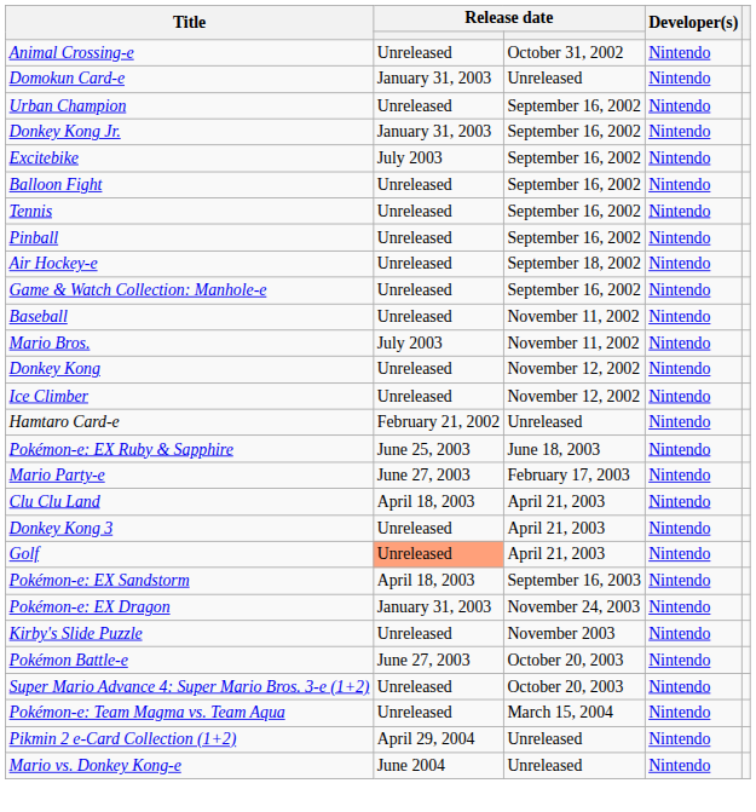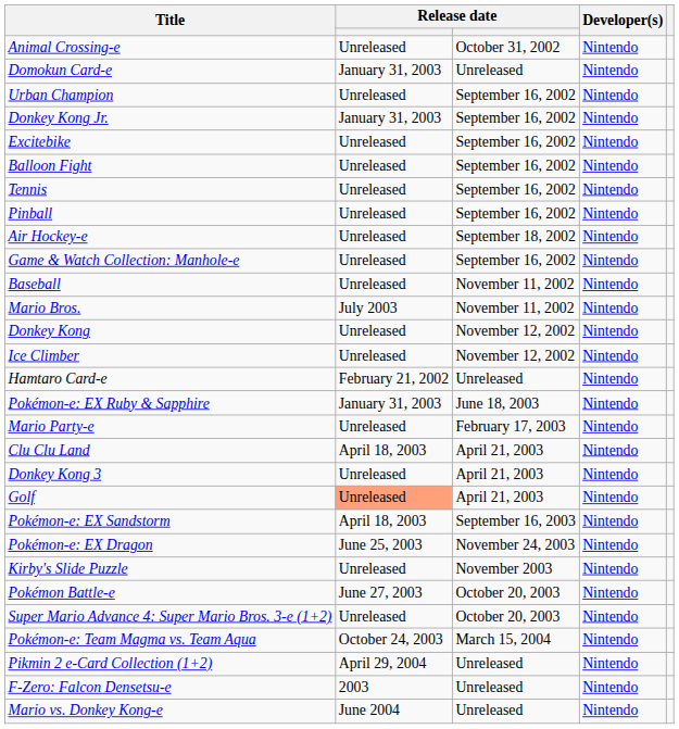 <table class="wikitable plainrowheaders sortable">
 <tr>
 <th rowspan="2">Title</th>
 <th colspan="2">Release date</th>
 <th rowspan="2">Developer(s)</th>
 <th rowspan="2" class="unsortable"></th>
 </tr>
 <tr>
 <th data-sort-type="date"></th>
 <th data-sort-type="date"></th>
 </tr>
 <tr>
 <td><em><a href='#'>Animal Crossing-e</a></em></td>
 <td>Unreleased</td>
 <td>October 31, 2002</td>
 <td><a href='#'>Nintendo</a></td>
 <td></td>
 </tr>
 <tr>
 <td><em><a href='#'>Domokun Card-e</a></em></td>
 <td>January 31, 2003</td>
 <td>Unreleased</td>
 <td><a href='#'>Nintendo</a></td>
 <td></td>
 </tr>
 <tr>
 <td><em><a href='#'>Urban Champion</a></em></td>
 <td>Unreleased</td>
 <td>September 16, 2002</td>
 <td><a href='#'>Nintendo</a></td>
 <td></td>
 </tr>
 <tr>
 <td><em><a href='#'>Donkey Kong Jr.</a></em></td>
 <td>January 31, 2003</td>
 <td>September 16, 2002</td>
 <td><a href='#'>Nintendo</a></td>
 <td></td>
 </tr>
 <tr>
 <td><em><a href='#'>Excitebike</a></em></td>
-<td>July 2003</td>
+<td>Unreleased</td>
 <td>September 16, 2002</td>
 <td><a href='#'>Nintendo</a></td>
 <td></td>
 </tr>
 <tr>
 <td><em><a href='#'>Balloon Fight</a></em></td>
 <td>Unreleased</td>
 <td>September 16, 2002</td>
 <td><a href='#'>Nintendo</a></td>
 <td></td>
 </tr>
 <tr>
 <td><em><a href='#'>Tennis</a></em></td>
 <td>Unreleased</td>
 <td>September 16, 2002</td>
 <td><a href='#'>Nintendo</a></td>
 <td></td>
 </tr>
 <tr>
 <td><em><a href='#'>Pinball</a></em></td>
 <td>Unreleased</td>
 <td>September 16, 2002</td>
 <td><a href='#'>Nintendo</a></td>
 <td></td>
 </tr>
 <tr>
 <td><a href='#'><em>Air Hockey-e</em></a></td>
 <td>Unreleased</td>
 <td>September 18, 2002</td>
 <td><a href='#'>Nintendo</a></td>
 <td></td>
 </tr>
 <tr>
 <td><em><a href='#'>Game & Watch Collection: Manhole-e</a></em></td>
 <td>Unreleased</td>
 <td>September 16, 2002</td>
 <td><a href='#'>Nintendo</a></td>
 <td></td>
 </tr>
 <tr>
 <td><em><a href='#'>Baseball</a></em></td>
 <td>Unreleased</td>
 <td>November 11, 2002</td>
 <td><a href='#'>Nintendo</a></td>
 <td></td>
 </tr>
 <tr>
 <td><em><a href='#'>Mario Bros.</a></em></td>
 <td>July 2003</td>
 <td>November 11, 2002</td>
 <td><a href='#'>Nintendo</a></td>
 <td></td>
 </tr>
 <tr>
 <td><em><a href='#'>Donkey Kong</a></em></td>
 <td>Unreleased</td>
 <td>November 12, 2002</td>
 <td><a href='#'>Nintendo</a></td>
 <td></td>
 </tr>
 <tr>
 <td><em><a href='#'>Ice Climber</a></em></td>
 <td>Unreleased</td>
 <td>November 12, 2002</td>
 <td><a href='#'>Nintendo</a></td>
 <td></td>
 </tr>
 <tr>
 <td><em>Hamtaro Card-e</em></td>
 <td>February 21, 2002</td>
 <td>Unreleased</td>
 <td><a href='#'>Nintendo</a></td>
 <td></td>
 </tr>
 <tr>
 <td><em><a href='#'>Pokémon-e: EX Ruby & Sapphire</a></em></td>
-<td>June 25, 2003</td>
+<td>January 31, 2003</td>
 <td>June 18, 2003</td>
 <td><a href='#'>Nintendo</a></td>
 <td></td>
 </tr>
 <tr>
 <td><em><a href='#'>Mario Party-e</a></em></td>
-<td>June 27, 2003</td>
+<td>Unreleased</td>
 <td>February 17, 2003</td>
 <td><a href='#'>Nintendo</a></td>
 <td></td>
 </tr>
 <tr>
 <td><em><a href='#'>Clu Clu Land</a></em></td>
 <td>April 18, 2003</td>
 <td>April 21, 2003</td>
 <td><a href='#'>Nintendo</a></td>
 <td></td>
 </tr>
 <tr>
 <td><em><a href='#'>Donkey Kong 3</a></em></td>
 <td>Unreleased</td>
 <td>April 21, 2003</td>
 <td><a href='#'>Nintendo</a></td>
 <td></td>
 </tr>
 <tr>
 <td><em><a href='#'>Golf</a></em></td>
 <td style="background: lightsalmon;">Unreleased</td>
 <td>April 21, 2003</td>
 <td><a href='#'>Nintendo</a></td>
 <td></td>
 </tr>
 <tr>
 <td><em><a href='#'>Pokémon-e: EX Sandstorm</a></em></td>
 <td>April 18, 2003</td>
 <td>September 16, 2003</td>
 <td><a href='#'>Nintendo</a></td>
 <td></td>
 </tr>
 <tr>
 <td><em><a href='#'>Pokémon-e: EX Dragon</a></em></td>
-<td>January 31, 2003</td>
+<td>June 25, 2003</td>
 <td>November 24, 2003</td>
 <td><a href='#'>Nintendo</a></td>
 <td></td>
 </tr>
 <tr>
 <td><em><a href='#'>Kirby's Slide Puzzle</a></em></td>
 <td>Unreleased</td>
 <td>November 2003</td>
 <td><a href='#'>Nintendo</a></td>
 <td></td>
 </tr>
 <tr>
 <td><em><a href='#'>Pokémon Battle-e</a></em></td>
 <td>June 27, 2003</td>
 <td>October 20, 2003</td>
 <td><a href='#'>Nintendo</a></td>
 <td></td>
 </tr>
 <tr>
 <td><em><a href='#'>Super Mario Advance 4: Super Mario Bros. 3-e (1+2)</a></em></td>
 <td>Unreleased</td>
 <td>October 20, 2003</td>
 <td><a href='#'>Nintendo</a></td>
 <td></td>
 </tr>
 <tr>
 <td><em><a href='#'>Pokémon-e: Team Magma vs. Team Aqua</a></em></td>
-<td>Unreleased</td>
+<td>October 24, 2003</td>
 <td>March 15, 2004</td>
 <td><a href='#'>Nintendo</a></td>
 <td></td>
 </tr>
 <tr>
 <td><em><a href='#'>Pikmin 2 e-Card Collection (1+2)</a></em></td>
 <td>April 29, 2004</td>
 <td>Unreleased</td>
 <td><a href='#'>Nintendo</a></td>
 <td></td>
 </tr>
 <tr>
+<td><em><a href='#'>F-Zero: Falcon Densetsu-e</a></em></td>
+<td>2003</td>
+<td>Unreleased</td>
+<td><a href='#'>Nintendo</a></td>
+<td></td>
+</tr>
+<tr>
 <td><em><a href='#'>Mario vs. Donkey Kong-e</a></em></td>
 <td>June 2004</td>
 <td>Unreleased</td>
 <td><a href='#'>Nintendo</a></td>
 <td></td>
 </tr>
 </table>
